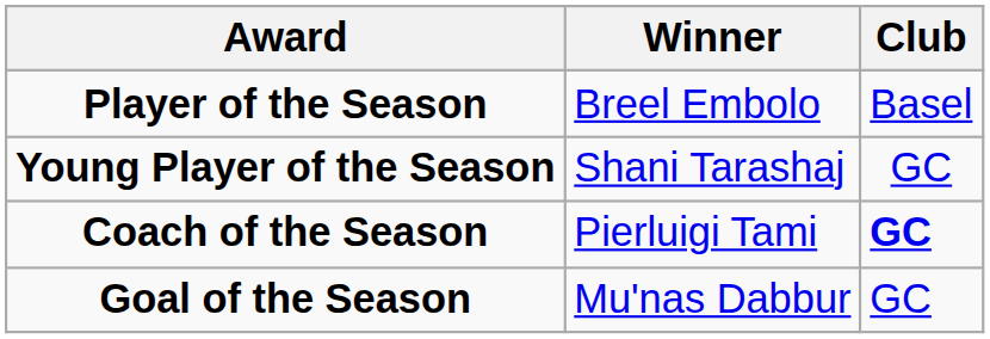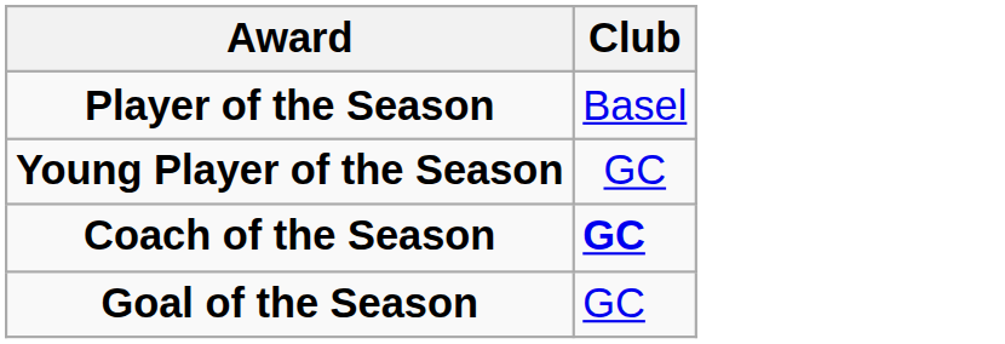 <table class="wikitable" style="text-align:center">
 <tr>
 <th><strong>Award</strong></th>
-<th>Winner</th>
 <th>Club</th>
 </tr>
 <tr>
 <td><strong>Player of the Season</strong></td>
-<td align="left"> <a href='#'>Breel Embolo</a></td>
 <td align="left"><a href='#'>Basel</a></td>
 </tr>
 <tr>
 <td><strong>Young Player of the Season</strong></td>
-<td align="left"> <a href='#'>Shani Tarashaj</a></td>
 <td><a href='#'>GC</a></td>
 </tr>
 <tr>
 <td><strong>Coach of the Season</strong></td>
-<td align="left"> <a href='#'>Pierluigi Tami</a></td>
 <td align="left"><strong><a href='#'>GC</a></strong></td>
 </tr>
 <tr>
 <td><strong>Goal of the Season</strong></td>
-<td align="left"> <a href='#'>Mu'nas Dabbur</a></td>
 <td align="left"><a href='#'>GC</a></td>
 </tr>
 </table>
